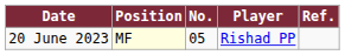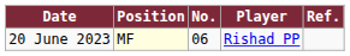 <table class="wikitable plainrowheaders sortable">
 <tr>
 <th style="background:#7D2838; color:white;"><strong>Date</strong></th>
 <th style="background:#7D2838; color:white;"><strong>Position</strong></th>
 <th style="background:#7D2838; color:white;"><strong>No.</strong></th>
 <th style="background:#7D2838; color:white;"><strong> Player</strong></th>
 <th style="background:#7D2838; color:white;"><strong>Ref.</strong></th>
 </tr>
 <tr>
 <td>20 June 2023</td>
 <td style="background: lightyellow;">MF</td>
-<td>05</td>
+<td>06</td>
 <td> <a href='#'>Rishad PP</a></td>
 <td></td>
 </tr>
 </table>
